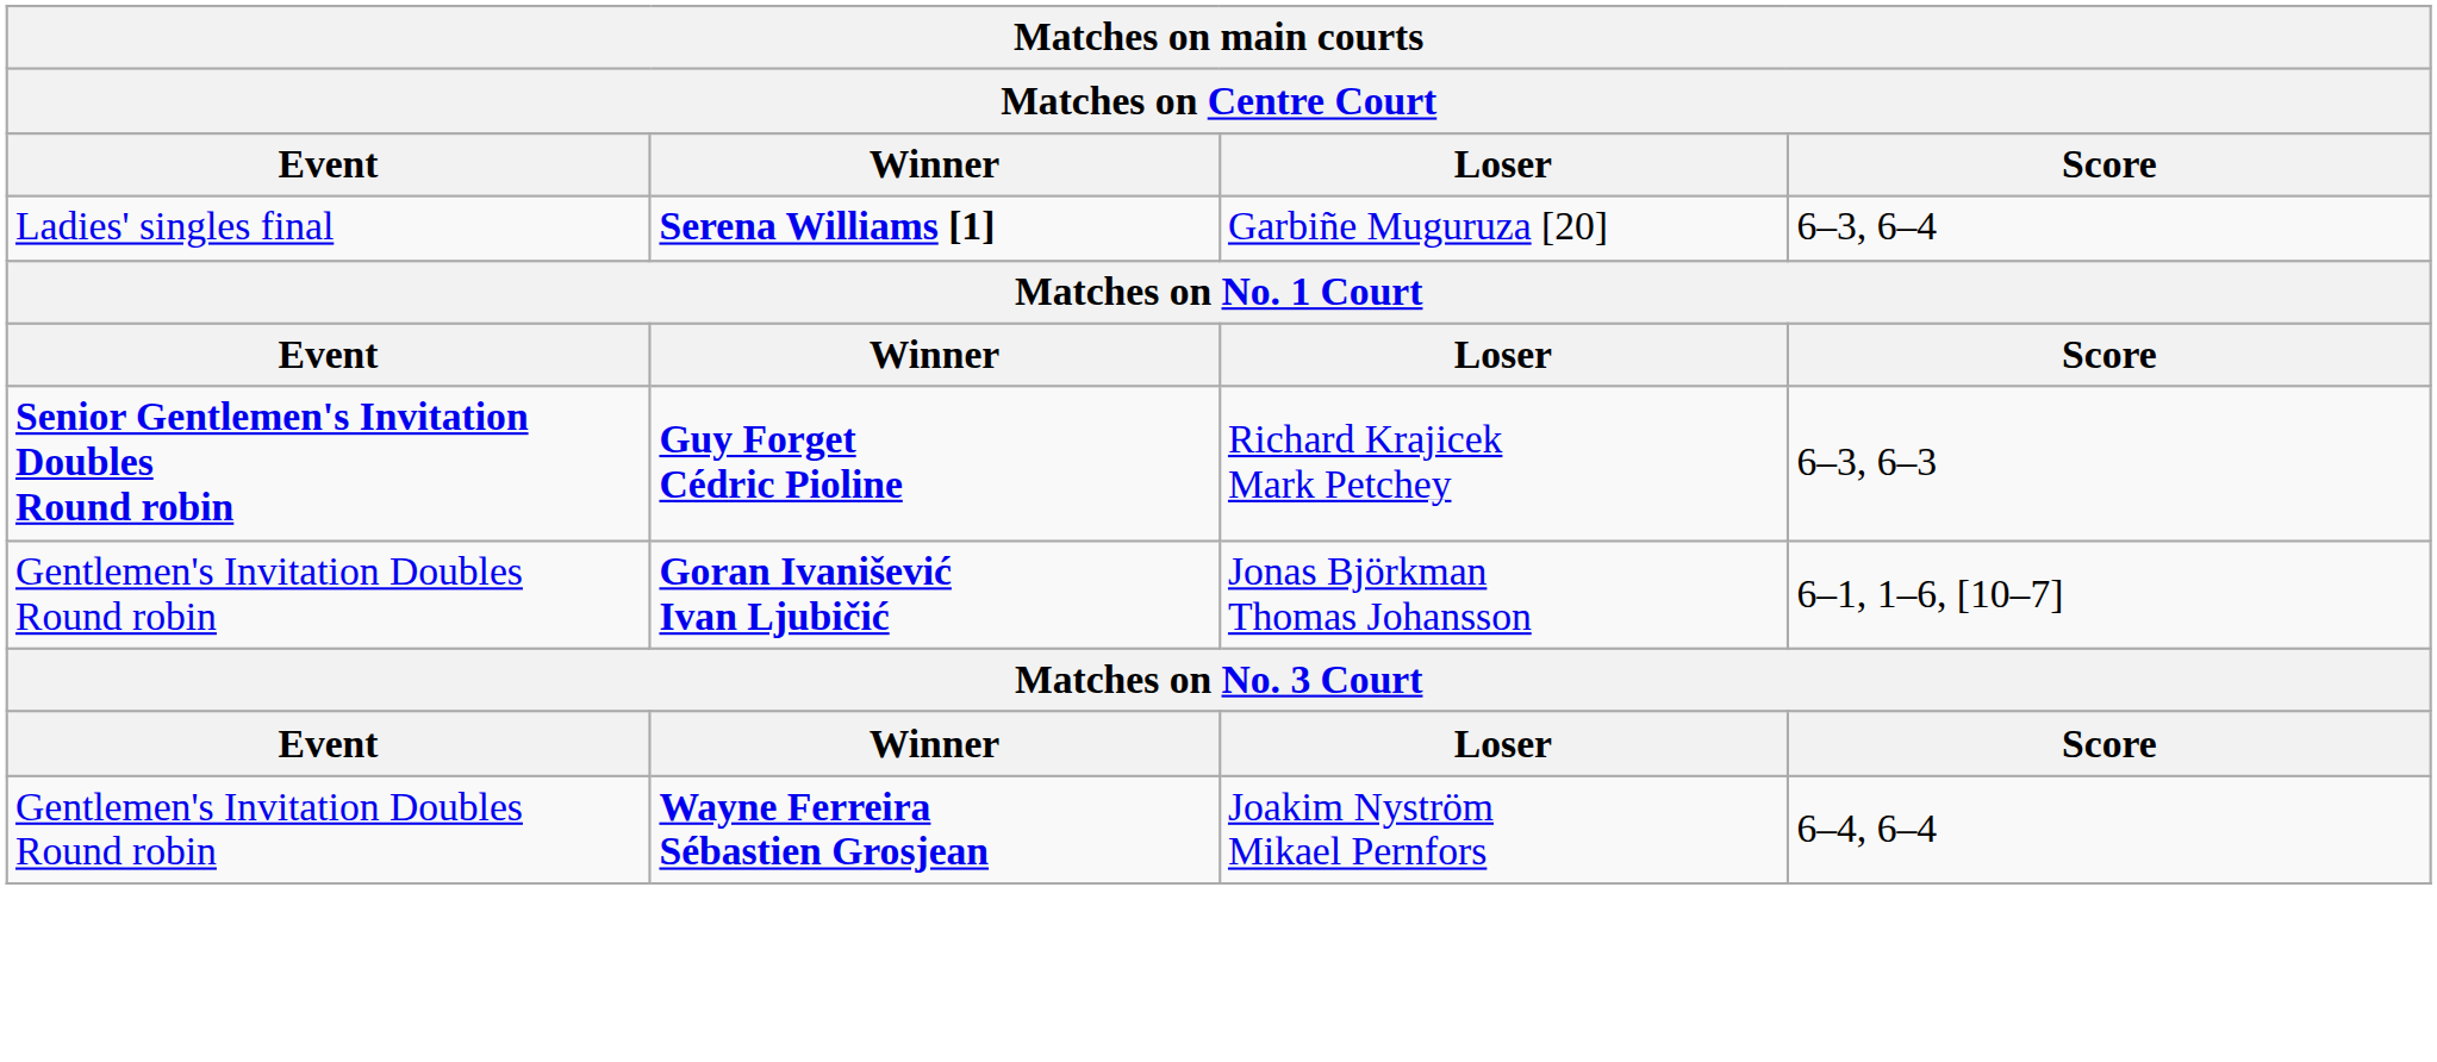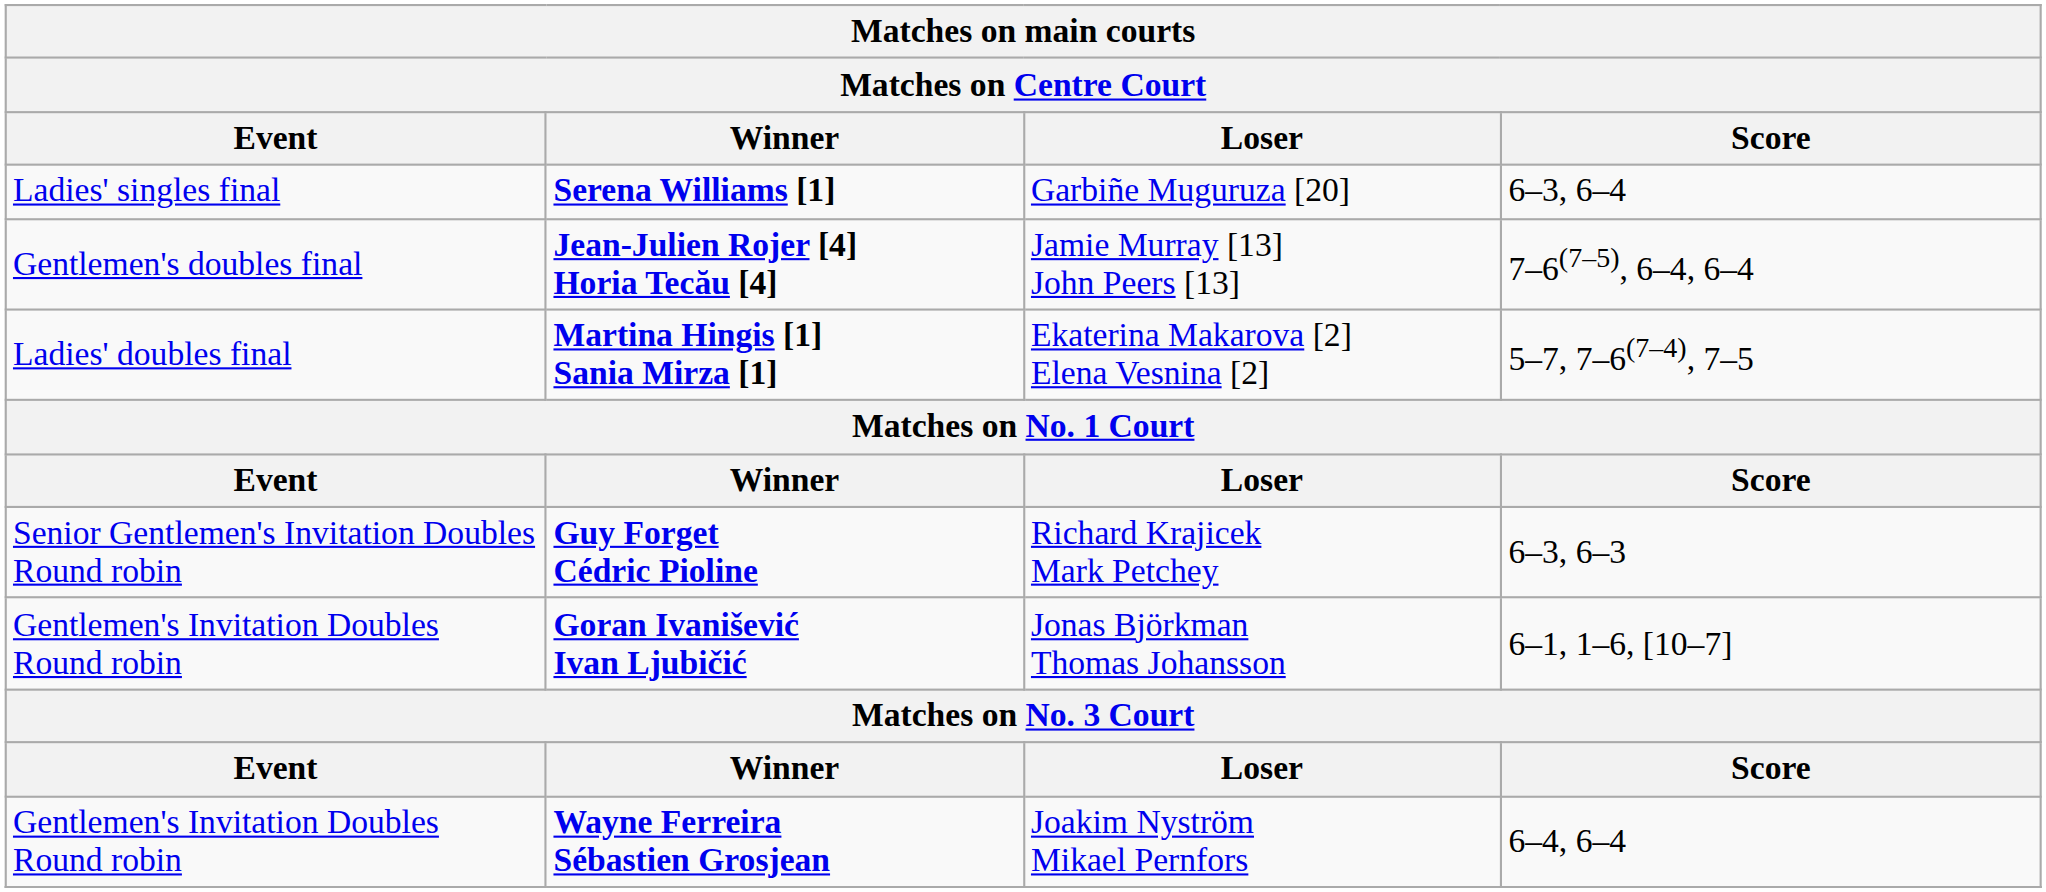 <table class="wikitable collapsible uncollapsed" style="margin:auto;">
 <tr>
 <th colspan="4" style="white-space:nowrap;">Matches on main courts</th>
 </tr>
 <tr>
 <th colspan="4"><strong>Matches on <a href='#'>Centre Court</a></strong></th>
 </tr>
 <tr>
 <th width=250>Event</th>
 <th width=220>Winner</th>
 <th width=220>Loser</th>
 <th width=250>Score</th>
 </tr>
 <tr>
 <td><a href='#'>Ladies' singles final</a></td>
 <td><strong> <a href='#'>Serena Williams</a> [1]</strong></td>
 <td> <a href='#'>Garbiñe Muguruza</a> [20]</td>
 <td>6–3, 6–4</td>
 </tr>
 <tr>
+<td><a href='#'>Gentlemen's doubles final</a></td>
+<td><strong> <a href='#'>Jean-Julien Rojer</a> [4]<br>  <a href='#'>Horia Tecău</a> [4]</strong></td>
+<td> <a href='#'>Jamie Murray</a> [13] <br>  <a href='#'>John Peers</a> [13]</td>
+<td>7–6<sup>(7–5)</sup>, 6–4, 6–4</td>
+</tr>
+<tr>
+<td><a href='#'>Ladies' doubles final</a></td>
+<td><strong> <a href='#'>Martina Hingis</a> [1] <br>  <a href='#'>Sania Mirza</a> [1]</strong></td>
+<td> <a href='#'>Ekaterina Makarova</a> [2] <br>  <a href='#'>Elena Vesnina</a> [2]</td>
+<td>5–7, 7–6<sup>(7–4)</sup>, 7–5</td>
+</tr>
+<tr>
 <th colspan="4"><strong>Matches on <a href='#'>No. 1 Court</a></strong></th>
 </tr>
 <tr>
 <th width=250>Event</th>
 <th width=220>Winner</th>
 <th width=220>Loser</th>
 <th width=250>Score</th>
 </tr>
 <tr>
-<td><strong><a href='#'>Senior Gentlemen's Invitation Doubles<br> Round robin</a></strong></td>
+<td><a href='#'>Senior Gentlemen's Invitation Doubles<br> Round robin</a></td>
 <td><strong> <a href='#'>Guy Forget</a> <br>  <a href='#'>Cédric Pioline</a></strong></td>
 <td> <a href='#'>Richard Krajicek</a> <br>  <a href='#'>Mark Petchey</a></td>
 <td>6–3, 6–3</td>
 </tr>
 <tr>
 <td><a href='#'>Gentlemen's Invitation Doubles<br> Round robin</a></td>
 <td><strong> <a href='#'>Goran Ivanišević</a> <br>  <a href='#'>Ivan Ljubičić</a></strong></td>
 <td> <a href='#'>Jonas Björkman</a> <br>  <a href='#'>Thomas Johansson</a></td>
 <td>6–1, 1–6, [10–7]</td>
 </tr>
 <tr>
 <th colspan="4"><strong>Matches on <a href='#'>No. 3 Court</a></strong></th>
 </tr>
 <tr>
 <th width=250>Event</th>
 <th width=220>Winner</th>
 <th width=220>Loser</th>
 <th width=250>Score</th>
 </tr>
 <tr>
 <td><a href='#'>Gentlemen's Invitation Doubles<br> Round robin</a></td>
 <td><strong> <a href='#'>Wayne Ferreira</a> <br>  <a href='#'>Sébastien Grosjean</a></strong></td>
 <td> <a href='#'>Joakim Nyström</a> <br>  <a href='#'>Mikael Pernfors</a></td>
 <td>6–4, 6–4</td>
 </tr>
 <tr>
 </tr>
 </table>
